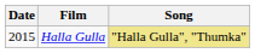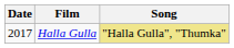 <table class="wikitable sortable">
 <tr>
 <th>Date</th>
 <th>Film</th>
 <th>Song</th>
 </tr>
 <tr>
-<td>2015</td>
+<td>2017</td>
 <td><em><a href='#'>Halla Gulla</a></em></td>
 <td style="background: khaki;">"Halla Gulla", "Thumka"</td>
 </tr>
 </table>
